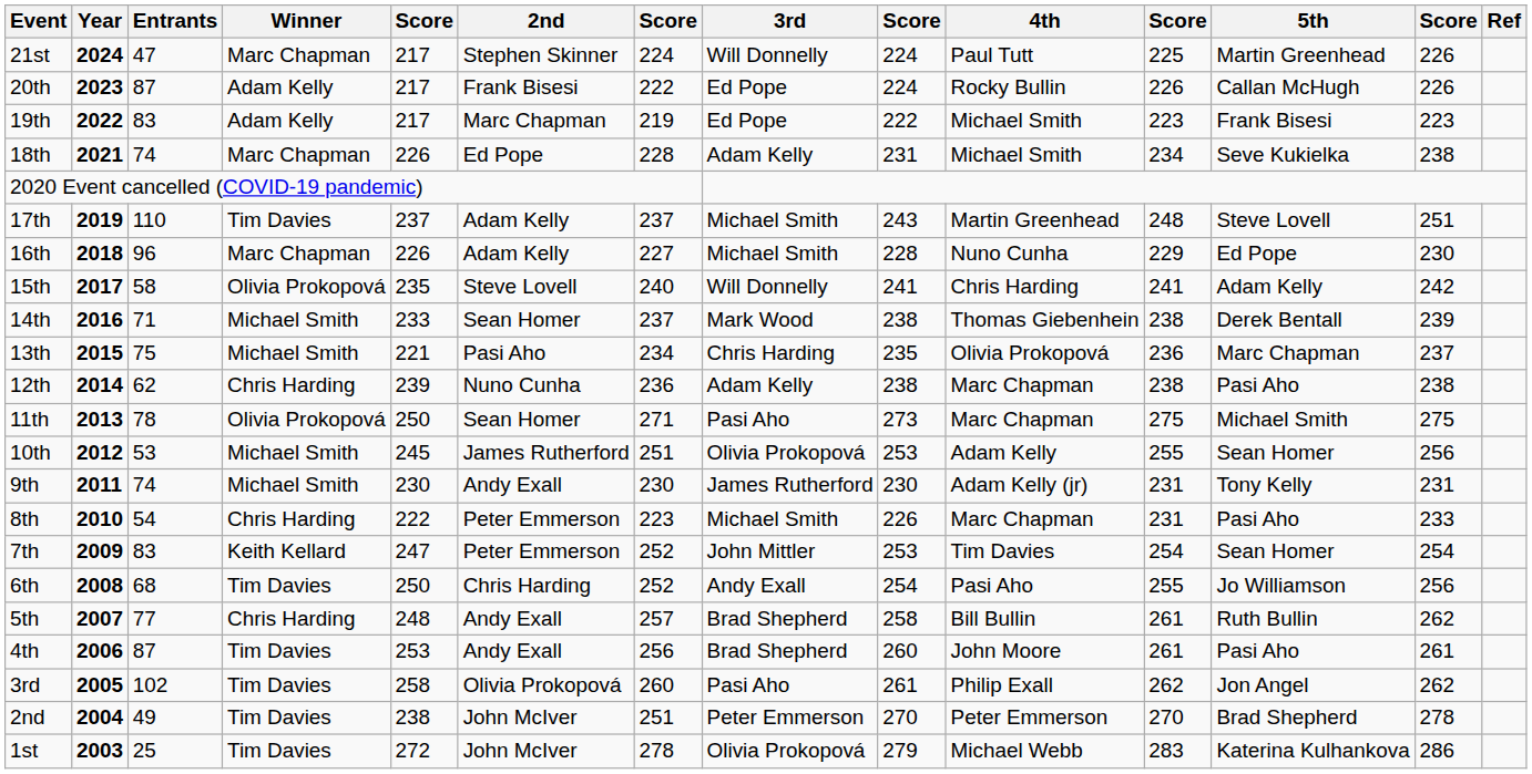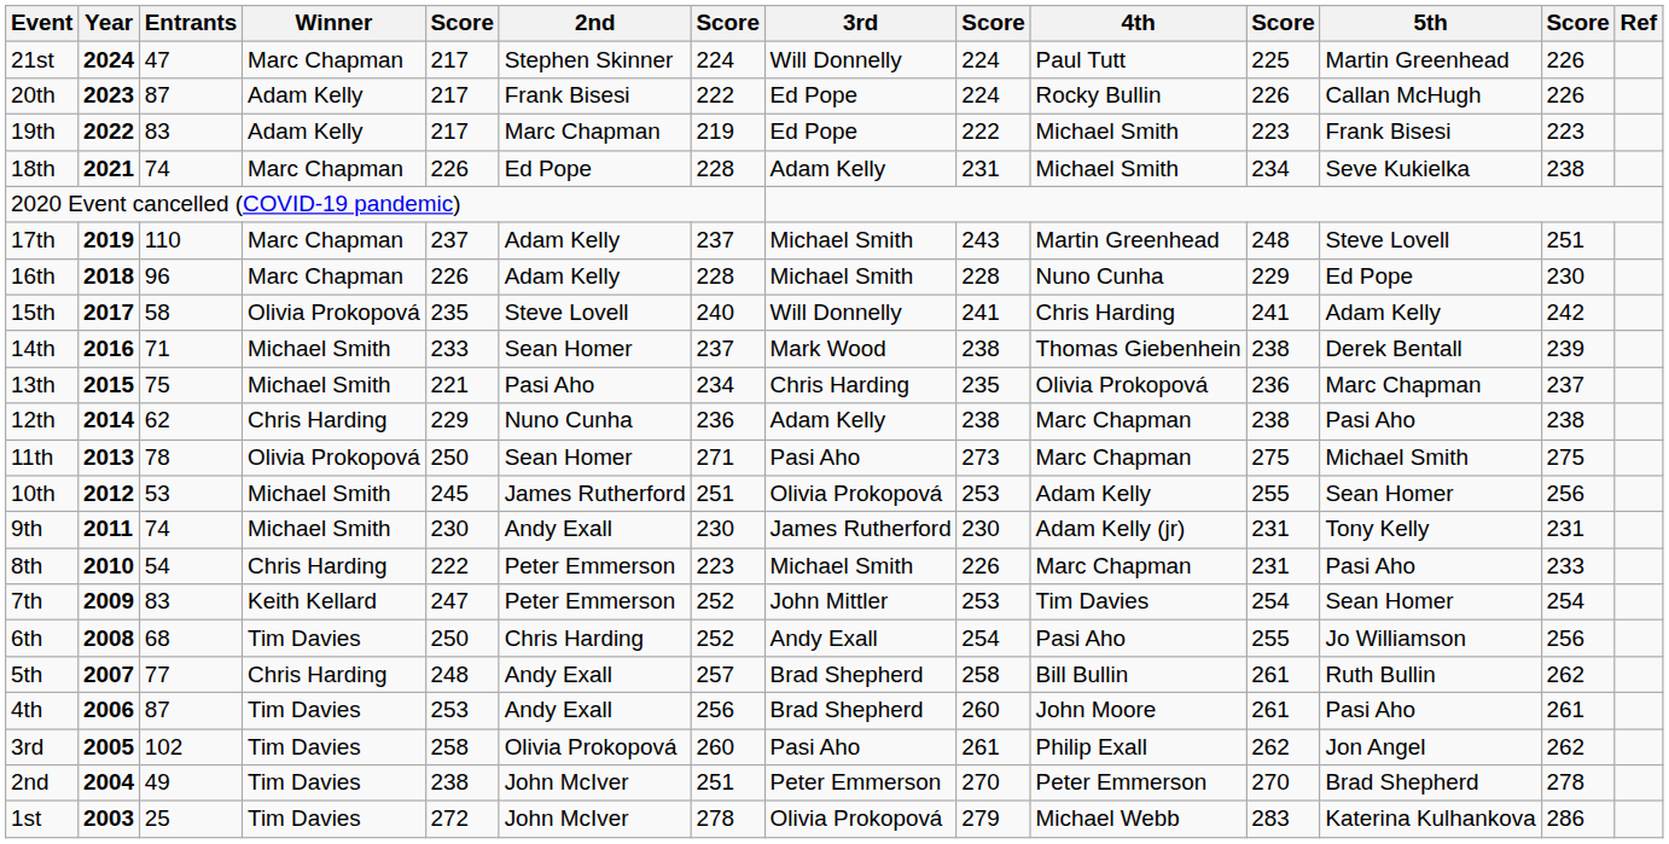 <table class="wikitable" border="1">
 <tr>
 <th>Event</th>
 <th>Year</th>
 <th>Entrants</th>
 <th>Winner</th>
 <th>Score</th>
 <th>2nd</th>
 <th>Score</th>
 <th>3rd</th>
 <th>Score</th>
 <th>4th</th>
 <th>Score</th>
 <th>5th</th>
 <th>Score</th>
 <th>Ref</th>
 </tr>
 <tr>
 <td>21st</td>
 <td><strong>2024</strong></td>
 <td>47</td>
 <td> Marc Chapman</td>
 <td>217</td>
 <td> Stephen Skinner</td>
 <td>224</td>
 <td> Will Donnelly</td>
 <td>224</td>
 <td> Paul Tutt</td>
 <td>225</td>
 <td> Martin Greenhead</td>
 <td>226</td>
 <td></td>
 </tr>
 <tr>
 <td>20th</td>
 <td><strong>2023</strong></td>
 <td>87</td>
 <td> Adam Kelly</td>
 <td>217</td>
 <td> Frank Bisesi</td>
 <td>222</td>
 <td> Ed Pope</td>
 <td>224</td>
 <td> Rocky Bullin</td>
 <td>226</td>
 <td> Callan McHugh</td>
 <td>226</td>
 <td></td>
 </tr>
 <tr>
 <td>19th</td>
 <td><strong>2022</strong></td>
 <td>83</td>
 <td> Adam Kelly</td>
 <td>217</td>
 <td> Marc Chapman</td>
 <td>219</td>
 <td> Ed Pope</td>
 <td>222</td>
 <td> Michael Smith</td>
 <td>223</td>
 <td> Frank Bisesi</td>
 <td>223</td>
 <td></td>
 </tr>
 <tr>
 <td>18th</td>
 <td><strong>2021</strong></td>
 <td>74</td>
 <td> Marc Chapman</td>
 <td>226</td>
 <td> Ed Pope</td>
 <td>228</td>
 <td> Adam Kelly</td>
 <td>231</td>
 <td> Michael Smith</td>
 <td>234</td>
 <td> Seve Kukielka</td>
 <td>238</td>
 <td></td>
 </tr>
 <tr>
 <td colspan=7>2020 Event cancelled (<a href='#'>COVID-19 pandemic</a>)</td>
 </tr>
 <tr>
 <td>17th</td>
 <td><strong>2019</strong></td>
 <td>110</td>
-<td> Tim Davies</td>
+<td> Marc Chapman</td>
 <td>237</td>
 <td> Adam Kelly</td>
 <td>237</td>
 <td> Michael Smith</td>
 <td>243</td>
 <td> Martin Greenhead</td>
 <td>248</td>
 <td> Steve Lovell</td>
 <td>251</td>
 <td></td>
 </tr>
 <tr>
 <td>16th</td>
 <td><strong>2018</strong></td>
 <td>96</td>
 <td> Marc Chapman</td>
 <td>226</td>
 <td> Adam Kelly</td>
-<td>227</td>
+<td>228</td>
 <td> Michael Smith</td>
 <td>228</td>
 <td> Nuno Cunha</td>
 <td>229</td>
 <td> Ed Pope</td>
 <td>230</td>
 <td></td>
 </tr>
 <tr>
 <td>15th</td>
 <td><strong>2017</strong></td>
 <td>58</td>
 <td> Olivia Prokopová</td>
 <td>235</td>
 <td> Steve Lovell</td>
 <td>240</td>
 <td> Will Donnelly</td>
 <td>241</td>
 <td> Chris Harding</td>
 <td>241</td>
 <td> Adam Kelly</td>
 <td>242</td>
 <td></td>
 </tr>
 <tr>
 <td>14th</td>
 <td><strong>2016</strong></td>
 <td>71</td>
 <td> Michael Smith</td>
 <td>233</td>
 <td> Sean Homer</td>
 <td>237</td>
 <td> Mark Wood</td>
 <td>238</td>
 <td>Thomas Giebenhein</td>
 <td>238</td>
 <td> Derek Bentall</td>
 <td>239</td>
 <td></td>
 </tr>
 <tr>
 <td>13th</td>
 <td><strong>2015</strong></td>
 <td>75</td>
 <td> Michael Smith</td>
 <td>221</td>
 <td> Pasi Aho</td>
 <td>234</td>
 <td> Chris Harding</td>
 <td>235</td>
 <td> Olivia Prokopová</td>
 <td>236</td>
 <td> Marc Chapman</td>
 <td>237</td>
 <td></td>
 </tr>
 <tr>
 <td>12th</td>
 <td><strong>2014</strong></td>
 <td>62</td>
 <td> Chris Harding</td>
-<td>239</td>
+<td>229</td>
 <td> Nuno Cunha</td>
 <td>236</td>
 <td> Adam Kelly</td>
 <td>238</td>
 <td> Marc Chapman</td>
 <td>238</td>
 <td> Pasi Aho</td>
 <td>238</td>
 <td></td>
 </tr>
 <tr>
 <td>11th</td>
 <td><strong>2013</strong></td>
 <td>78</td>
 <td> Olivia Prokopová</td>
 <td>250</td>
 <td> Sean Homer</td>
 <td>271</td>
 <td> Pasi Aho</td>
 <td>273</td>
 <td> Marc Chapman</td>
 <td>275</td>
 <td> Michael Smith</td>
 <td>275</td>
 <td></td>
 </tr>
 <tr>
 <td>10th</td>
 <td><strong>2012</strong></td>
 <td>53</td>
 <td> Michael Smith</td>
 <td>245</td>
 <td> James Rutherford</td>
 <td>251</td>
 <td> Olivia Prokopová</td>
 <td>253</td>
 <td> Adam Kelly</td>
 <td>255</td>
 <td> Sean Homer</td>
 <td>256</td>
 <td></td>
 </tr>
 <tr>
 <td>9th</td>
 <td><strong>2011</strong></td>
 <td>74</td>
 <td> Michael Smith</td>
 <td>230</td>
 <td> Andy Exall</td>
 <td>230</td>
 <td> James Rutherford</td>
 <td>230</td>
 <td> Adam Kelly (jr)</td>
 <td>231</td>
 <td> Tony Kelly</td>
 <td>231</td>
 <td></td>
 </tr>
 <tr>
 <td>8th</td>
 <td><strong>2010</strong></td>
 <td>54</td>
 <td> Chris Harding</td>
 <td>222</td>
 <td> Peter Emmerson</td>
 <td>223</td>
 <td> Michael Smith</td>
 <td>226</td>
 <td> Marc Chapman</td>
 <td>231</td>
 <td> Pasi Aho</td>
 <td>233</td>
 <td></td>
 </tr>
 <tr>
 <td>7th</td>
 <td><strong>2009</strong></td>
 <td>83</td>
 <td> Keith Kellard</td>
 <td>247</td>
 <td> Peter Emmerson</td>
 <td>252</td>
 <td> John Mittler</td>
 <td>253</td>
 <td> Tim Davies</td>
 <td>254</td>
 <td> Sean Homer</td>
 <td>254</td>
 <td></td>
 </tr>
 <tr>
 <td>6th</td>
 <td><strong>2008</strong></td>
 <td>68</td>
 <td> Tim Davies</td>
 <td>250</td>
 <td> Chris Harding</td>
 <td>252</td>
 <td> Andy Exall</td>
 <td>254</td>
 <td> Pasi Aho</td>
 <td>255</td>
 <td> Jo Williamson</td>
 <td>256</td>
 <td></td>
 </tr>
 <tr>
 <td>5th</td>
 <td><strong>2007</strong></td>
 <td>77</td>
 <td> Chris Harding</td>
 <td>248</td>
 <td> Andy Exall</td>
 <td>257</td>
 <td> Brad Shepherd</td>
 <td>258</td>
 <td> Bill Bullin</td>
 <td>261</td>
 <td> Ruth Bullin</td>
 <td>262</td>
 <td></td>
 </tr>
 <tr>
 <td>4th</td>
 <td><strong>2006</strong></td>
 <td>87</td>
 <td> Tim Davies</td>
 <td>253</td>
 <td> Andy Exall</td>
 <td>256</td>
 <td> Brad Shepherd</td>
 <td>260</td>
 <td> John Moore</td>
 <td>261</td>
 <td> Pasi Aho</td>
 <td>261</td>
 <td></td>
 </tr>
 <tr>
 <td>3rd</td>
 <td><strong>2005</strong></td>
 <td>102</td>
 <td> Tim Davies</td>
 <td>258</td>
 <td> Olivia Prokopová</td>
 <td>260</td>
 <td> Pasi Aho</td>
 <td>261</td>
 <td> Philip Exall</td>
 <td>262</td>
 <td> Jon Angel</td>
 <td>262</td>
 <td></td>
 </tr>
 <tr>
 <td>2nd</td>
 <td><strong>2004</strong></td>
 <td>49</td>
 <td> Tim Davies</td>
 <td>238</td>
 <td> John McIver</td>
 <td>251</td>
 <td> Peter Emmerson</td>
 <td>270</td>
 <td> Peter Emmerson</td>
 <td>270</td>
 <td> Brad Shepherd</td>
 <td>278</td>
 <td></td>
 </tr>
 <tr>
 <td>1st</td>
 <td><strong>2003</strong></td>
 <td>25</td>
 <td> Tim Davies</td>
 <td>272</td>
 <td> John McIver</td>
 <td>278</td>
 <td> Olivia Prokopová</td>
 <td>279</td>
 <td> Michael Webb</td>
 <td>283</td>
 <td> Katerina Kulhankova</td>
 <td>286</td>
 <td></td>
 </tr>
 </table>
